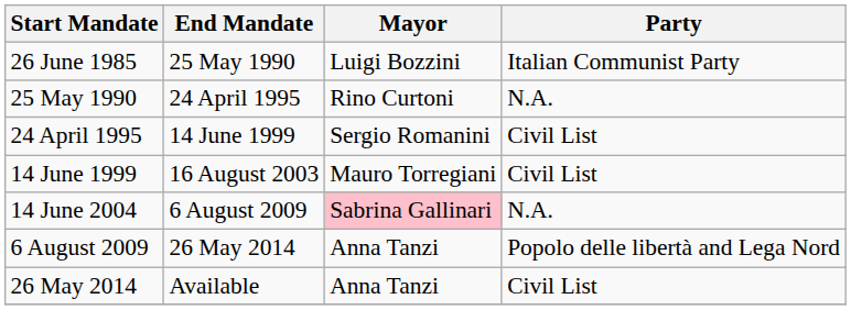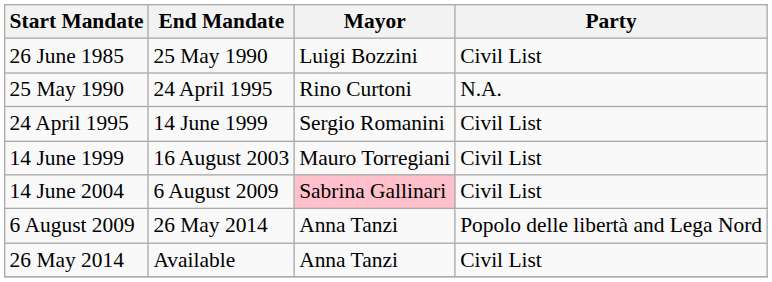 <table class="wikitable">
 <tr>
 <th>Start Mandate</th>
 <th>End Mandate</th>
 <th>Mayor</th>
 <th>Party</th>
 </tr>
 <tr>
 <td>26 June 1985</td>
 <td>25 May 1990</td>
 <td>Luigi Bozzini</td>
-<td>Italian Communist Party</td>
+<td>Civil List</td>
 </tr>
 <tr>
 <td>25 May 1990</td>
 <td>24 April 1995</td>
 <td>Rino Curtoni</td>
 <td>N.A.</td>
 </tr>
 <tr>
 <td>24 April 1995</td>
 <td>14 June 1999</td>
 <td>Sergio Romanini</td>
 <td>Civil List</td>
 </tr>
 <tr>
 <td>14 June 1999</td>
 <td>16 August 2003</td>
 <td>Mauro Torregiani</td>
 <td>Civil List</td>
 </tr>
 <tr>
 <td>14 June 2004</td>
 <td>6 August 2009</td>
 <td style="background: pink;">Sabrina Gallinari</td>
-<td>N.A.</td>
+<td>Civil List</td>
 </tr>
 <tr>
 <td>6 August 2009</td>
 <td>26 May 2014</td>
 <td>Anna Tanzi</td>
 <td>Popolo delle libertà and Lega Nord</td>
 </tr>
 <tr>
 <td>26 May 2014</td>
 <td>Available</td>
 <td>Anna Tanzi</td>
 <td>Civil List</td>
 </tr>
 <tr>
 </tr>
 </table>
